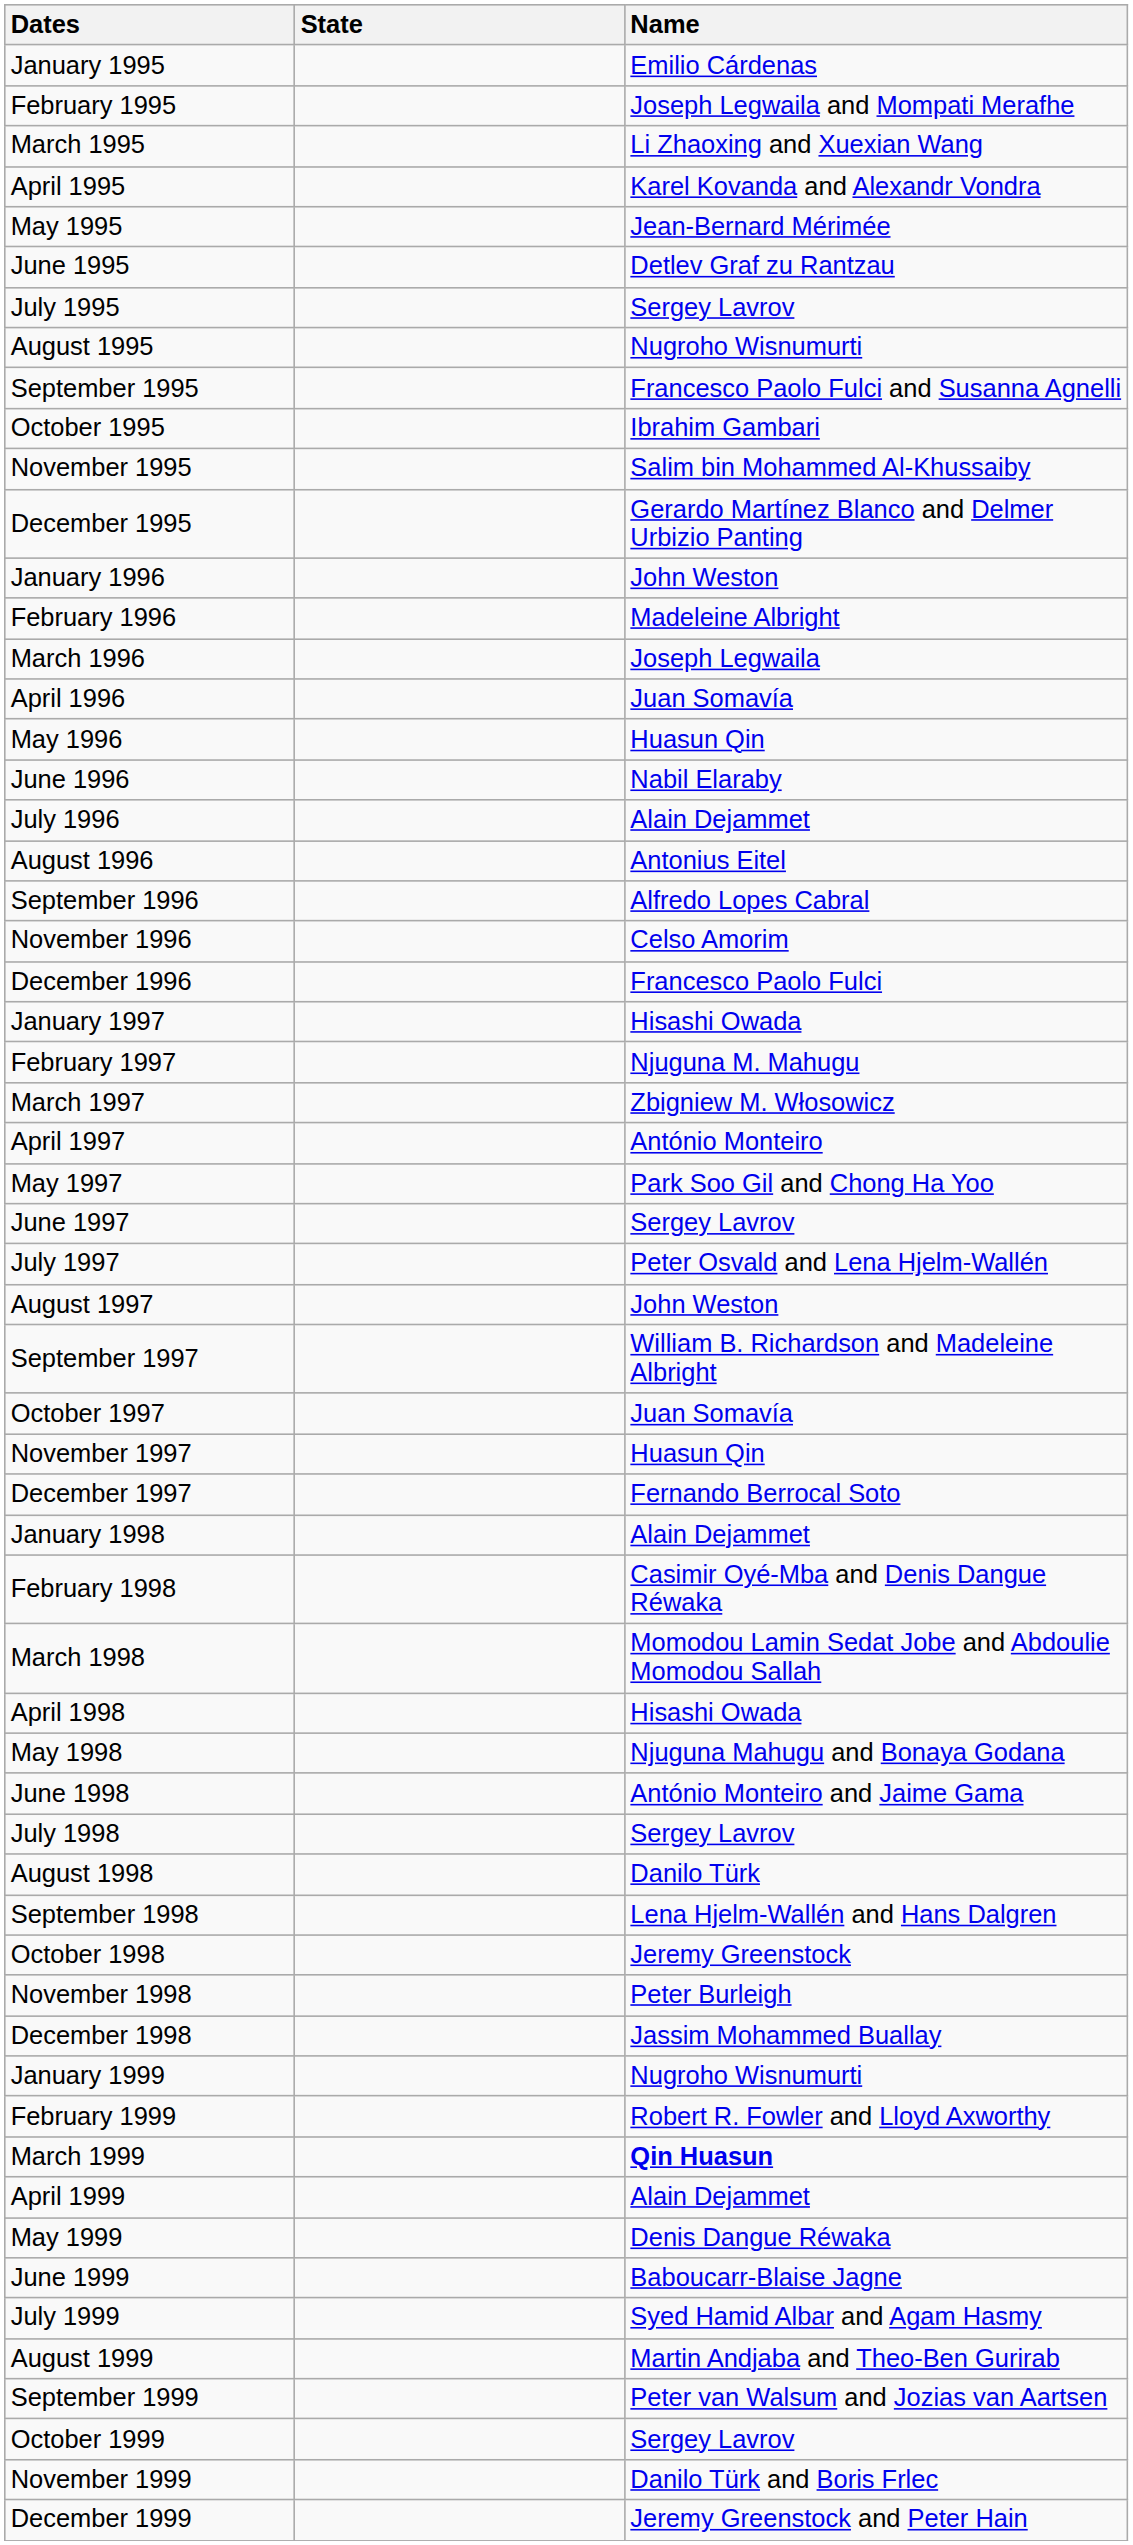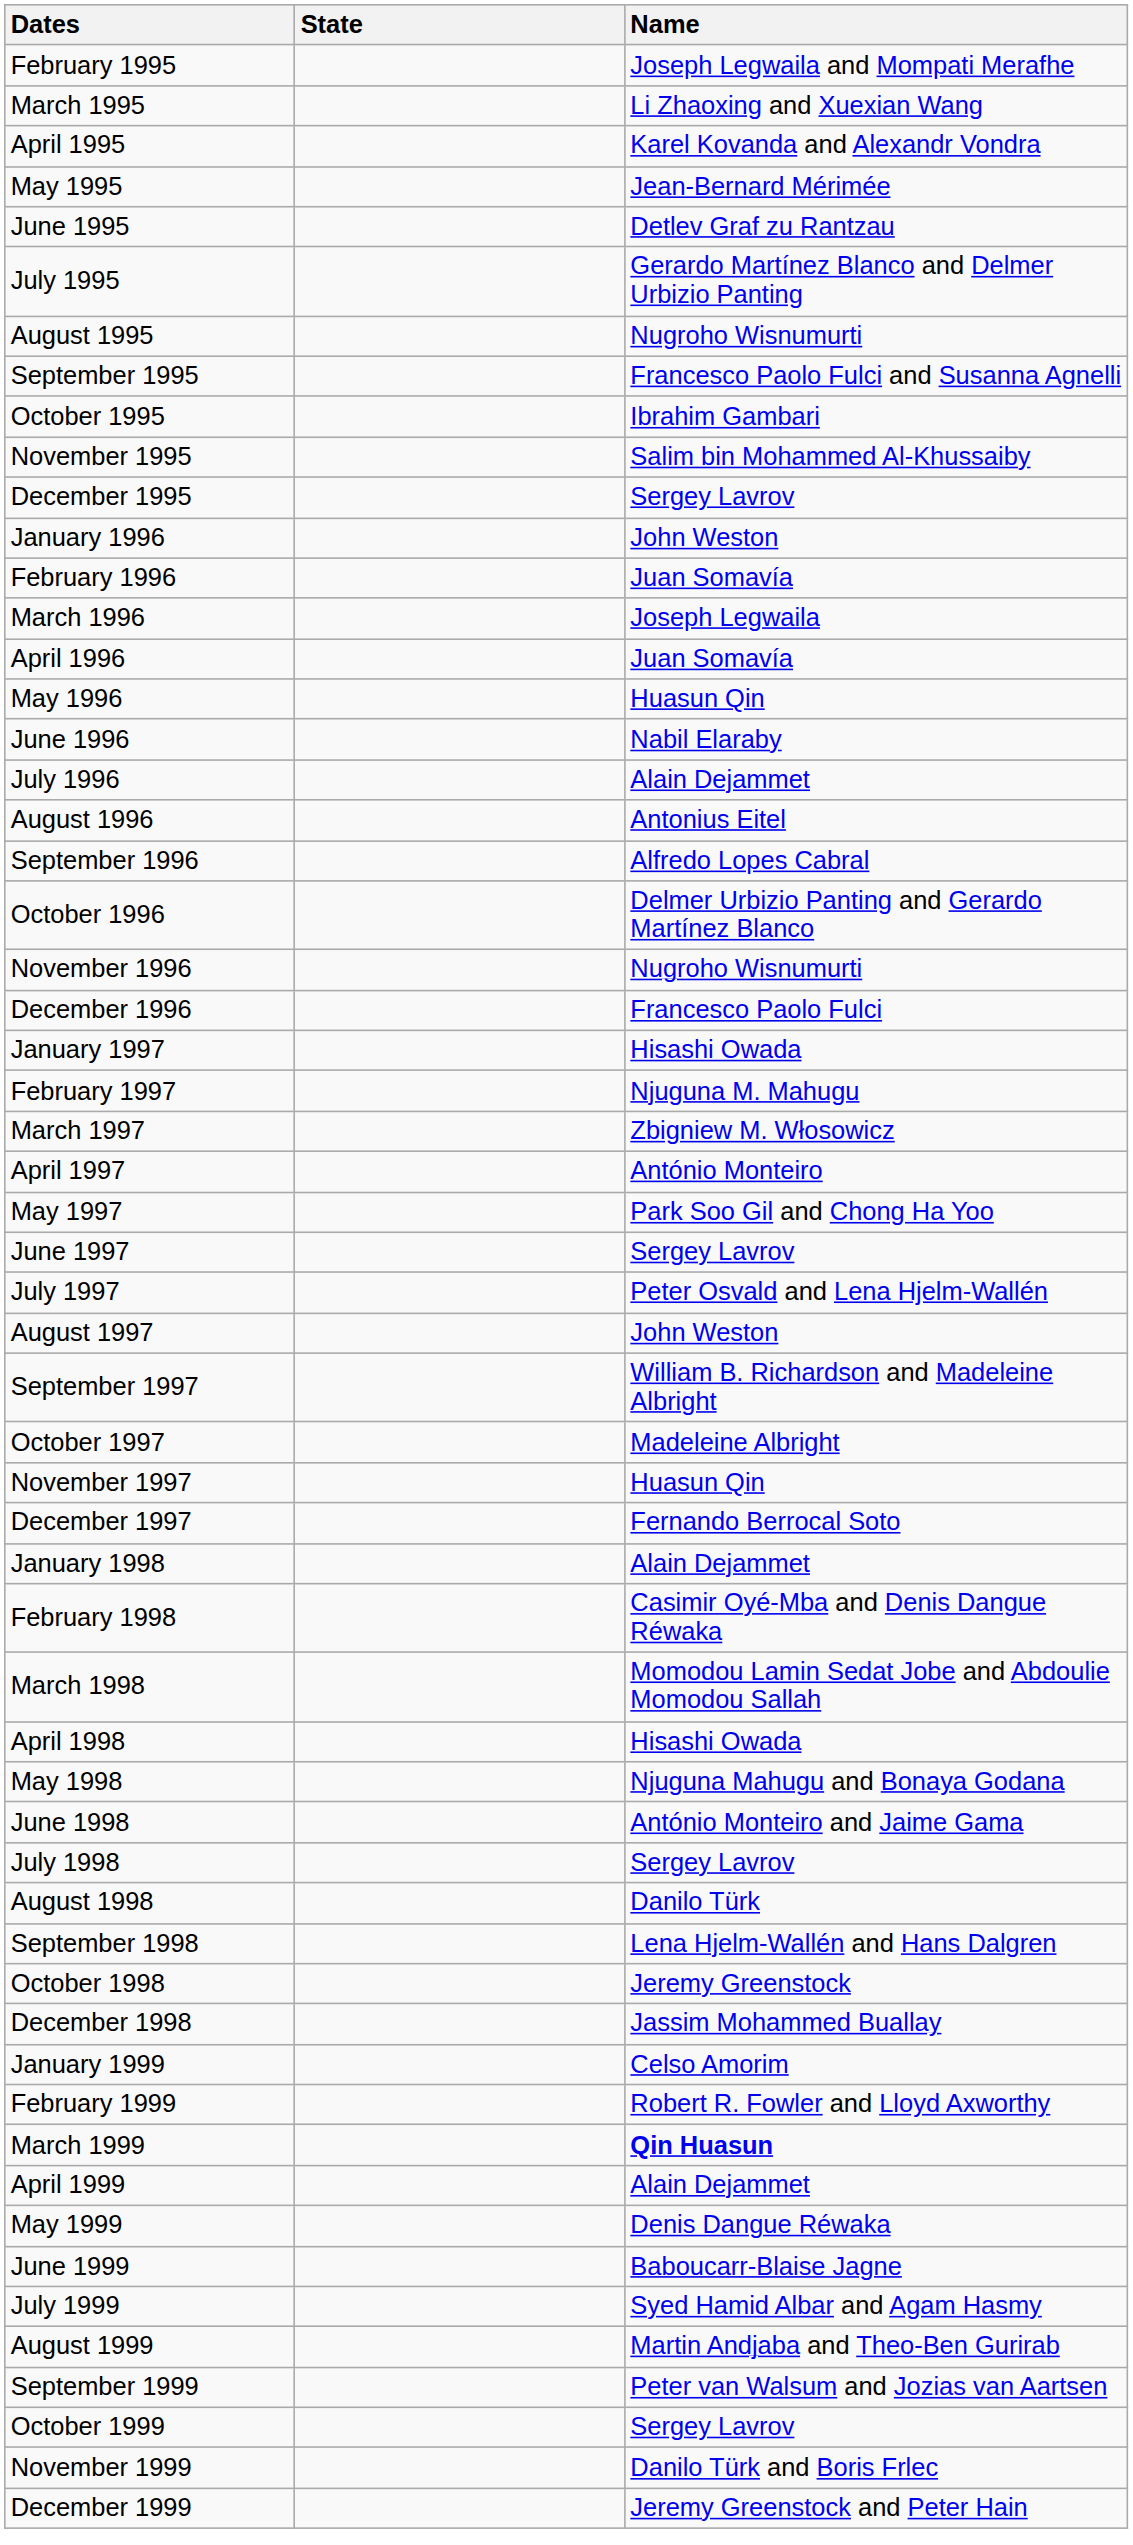 <table class="wikitable" width="80%">
 <tr>
 <th style="text-align:left;width:175px">Dates</th>
 <th style="text-align:left;width:200px">State</th>
 <th style="text-align:left;">Name</th>
-</tr>
-<tr>
-<td>January 1995</td>
-<td></td>
-<td><a href='#'>Emilio Cárdenas</a></td>
 </tr>
 <tr>
 <td>February 1995</td>
 <td></td>
 <td><a href='#'>Joseph Legwaila</a> and <a href='#'>Mompati Merafhe</a></td>
 </tr>
 <tr>
 <td>March 1995</td>
 <td></td>
 <td><a href='#'>Li Zhaoxing</a> and <a href='#'>Xuexian Wang</a></td>
 </tr>
 <tr>
 <td>April 1995</td>
 <td></td>
 <td><a href='#'>Karel Kovanda</a> and <a href='#'>Alexandr Vondra</a></td>
 </tr>
 <tr>
 <td>May 1995</td>
 <td></td>
 <td><a href='#'>Jean-Bernard Mérimée</a></td>
 </tr>
 <tr>
 <td>June 1995</td>
 <td></td>
 <td><a href='#'>Detlev Graf zu Rantzau</a></td>
 </tr>
 <tr>
 <td>July 1995</td>
 <td></td>
-<td><a href='#'>Sergey Lavrov</a></td>
+<td><a href='#'>Gerardo Martínez Blanco</a> and <a href='#'>Delmer Urbizio Panting</a></td>
 </tr>
 <tr>
 <td>August 1995</td>
 <td></td>
 <td><a href='#'>Nugroho Wisnumurti</a></td>
 </tr>
 <tr>
 <td>September 1995</td>
 <td></td>
 <td><a href='#'>Francesco Paolo Fulci</a> and <a href='#'>Susanna Agnelli</a></td>
 </tr>
 <tr>
 <td>October 1995</td>
 <td></td>
 <td><a href='#'>Ibrahim Gambari</a></td>
 </tr>
 <tr>
 <td>November 1995</td>
 <td></td>
 <td><a href='#'>Salim bin Mohammed Al-Khussaiby</a></td>
 </tr>
 <tr>
 <td>December 1995</td>
 <td></td>
-<td><a href='#'>Gerardo Martínez Blanco</a> and <a href='#'>Delmer Urbizio Panting</a></td>
+<td><a href='#'>Sergey Lavrov</a></td>
 </tr>
 <tr>
 <td>January 1996</td>
 <td></td>
 <td><a href='#'>John Weston</a></td>
 </tr>
 <tr>
 <td>February 1996</td>
 <td></td>
-<td><a href='#'>Madeleine Albright</a></td>
+<td><a href='#'>Juan Somavía</a></td>
 </tr>
 <tr>
 <td>March 1996</td>
 <td></td>
 <td><a href='#'>Joseph Legwaila</a></td>
 </tr>
 <tr>
 <td>April 1996</td>
 <td></td>
 <td><a href='#'>Juan Somavía</a></td>
 </tr>
 <tr>
 <td>May 1996</td>
 <td></td>
 <td><a href='#'>Huasun Qin</a></td>
 </tr>
 <tr>
 <td>June 1996</td>
 <td></td>
 <td><a href='#'>Nabil Elaraby</a></td>
 </tr>
 <tr>
 <td>July 1996</td>
 <td></td>
 <td><a href='#'>Alain Dejammet</a></td>
 </tr>
 <tr>
 <td>August 1996</td>
 <td></td>
 <td><a href='#'>Antonius Eitel</a></td>
 </tr>
 <tr>
 <td>September 1996</td>
 <td></td>
 <td><a href='#'>Alfredo Lopes Cabral</a></td>
 </tr>
 <tr>
+<td>October 1996</td>
+<td></td>
+<td><a href='#'>Delmer Urbizio Panting</a> and <a href='#'>Gerardo Martínez Blanco</a></td>
+</tr>
+<tr>
 <td>November 1996</td>
 <td></td>
-<td><a href='#'>Celso Amorim</a></td>
+<td><a href='#'>Nugroho Wisnumurti</a></td>
 </tr>
 <tr>
 <td>December 1996</td>
 <td></td>
 <td><a href='#'>Francesco Paolo Fulci</a></td>
 </tr>
 <tr>
 <td>January 1997</td>
 <td></td>
 <td><a href='#'>Hisashi Owada</a></td>
 </tr>
 <tr>
 <td>February 1997</td>
 <td></td>
 <td><a href='#'>Njuguna M. Mahugu</a></td>
 </tr>
 <tr>
 <td>March 1997</td>
 <td></td>
 <td><a href='#'>Zbigniew M. Włosowicz</a></td>
 </tr>
 <tr>
 <td>April 1997</td>
 <td></td>
 <td><a href='#'>António Monteiro</a></td>
 </tr>
 <tr>
 <td>May 1997</td>
 <td></td>
 <td><a href='#'>Park Soo Gil</a> and <a href='#'>Chong Ha Yoo</a></td>
 </tr>
 <tr>
 <td>June 1997</td>
 <td></td>
 <td><a href='#'>Sergey Lavrov</a></td>
 </tr>
 <tr>
 <td>July 1997</td>
 <td></td>
 <td><a href='#'>Peter Osvald</a> and <a href='#'>Lena Hjelm-Wallén</a></td>
 </tr>
 <tr>
 <td>August 1997</td>
 <td></td>
 <td><a href='#'>John Weston</a></td>
 </tr>
 <tr>
 <td>September 1997</td>
 <td></td>
 <td><a href='#'>William B. Richardson</a> and <a href='#'>Madeleine Albright</a></td>
 </tr>
 <tr>
 <td>October 1997</td>
 <td></td>
-<td><a href='#'>Juan Somavía</a></td>
+<td><a href='#'>Madeleine Albright</a></td>
 </tr>
 <tr>
 <td>November 1997</td>
 <td></td>
 <td><a href='#'>Huasun Qin</a></td>
 </tr>
 <tr>
 <td>December 1997</td>
 <td></td>
 <td><a href='#'>Fernando Berrocal Soto</a></td>
 </tr>
 <tr>
 <td>January 1998</td>
 <td></td>
 <td><a href='#'>Alain Dejammet</a></td>
 </tr>
 <tr>
 <td>February 1998</td>
 <td></td>
 <td><a href='#'>Casimir Oyé-Mba</a> and <a href='#'>Denis Dangue Réwaka</a></td>
 </tr>
 <tr>
 <td>March 1998</td>
 <td></td>
 <td><a href='#'>Momodou Lamin Sedat Jobe</a> and <a href='#'>Abdoulie Momodou Sallah</a></td>
 </tr>
 <tr>
 <td>April 1998</td>
 <td></td>
 <td><a href='#'>Hisashi Owada</a></td>
 </tr>
 <tr>
 <td>May 1998</td>
 <td></td>
 <td><a href='#'>Njuguna Mahugu</a> and <a href='#'>Bonaya Godana</a></td>
 </tr>
 <tr>
 <td>June 1998</td>
 <td></td>
 <td><a href='#'>António Monteiro</a> and <a href='#'>Jaime Gama</a></td>
 </tr>
 <tr>
 <td>July 1998</td>
 <td></td>
 <td><a href='#'>Sergey Lavrov</a></td>
 </tr>
 <tr>
 <td>August 1998</td>
 <td></td>
 <td><a href='#'>Danilo Türk</a></td>
 </tr>
 <tr>
 <td>September 1998</td>
 <td></td>
 <td><a href='#'>Lena Hjelm-Wallén</a> and <a href='#'>Hans Dalgren</a></td>
 </tr>
 <tr>
 <td>October 1998</td>
 <td></td>
 <td><a href='#'>Jeremy Greenstock</a></td>
 </tr>
 <tr>
-<td>November 1998</td>
-<td></td>
-<td><a href='#'>Peter Burleigh</a></td>
-</tr>
-<tr>
 <td>December 1998</td>
 <td></td>
 <td><a href='#'>Jassim Mohammed Buallay</a></td>
 </tr>
 <tr>
 <td>January 1999</td>
 <td></td>
-<td><a href='#'>Nugroho Wisnumurti</a></td>
+<td><a href='#'>Celso Amorim</a></td>
 </tr>
 <tr>
 <td>February 1999</td>
 <td></td>
 <td><a href='#'>Robert R. Fowler</a> and <a href='#'>Lloyd Axworthy</a></td>
 </tr>
 <tr>
 <td>March 1999</td>
 <td></td>
 <td><strong><a href='#'>Qin Huasun</a></strong></td>
 </tr>
 <tr>
 <td>April 1999</td>
 <td></td>
 <td><a href='#'>Alain Dejammet</a></td>
 </tr>
 <tr>
 <td>May 1999</td>
 <td></td>
 <td><a href='#'>Denis Dangue Réwaka</a></td>
 </tr>
 <tr>
 <td>June 1999</td>
 <td></td>
 <td><a href='#'>Baboucarr-Blaise Jagne</a></td>
 </tr>
 <tr>
 <td>July 1999</td>
 <td></td>
 <td><a href='#'>Syed Hamid Albar</a> and <a href='#'>Agam Hasmy</a></td>
 </tr>
 <tr>
 <td>August 1999</td>
 <td></td>
 <td><a href='#'>Martin Andjaba</a> and <a href='#'>Theo-Ben Gurirab</a></td>
 </tr>
 <tr>
 <td>September 1999</td>
 <td></td>
 <td><a href='#'>Peter van Walsum</a> and <a href='#'>Jozias van Aartsen</a></td>
 </tr>
 <tr>
 <td>October 1999</td>
 <td></td>
 <td><a href='#'>Sergey Lavrov</a></td>
 </tr>
 <tr>
 <td>November 1999</td>
 <td></td>
 <td><a href='#'>Danilo Türk</a> and <a href='#'>Boris Frlec</a></td>
 </tr>
 <tr>
 <td>December 1999</td>
 <td></td>
 <td><a href='#'>Jeremy Greenstock</a> and <a href='#'>Peter Hain</a></td>
 </tr>
 </table>
